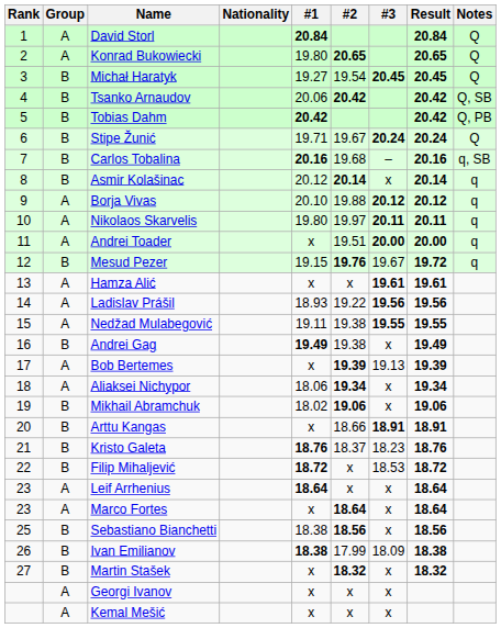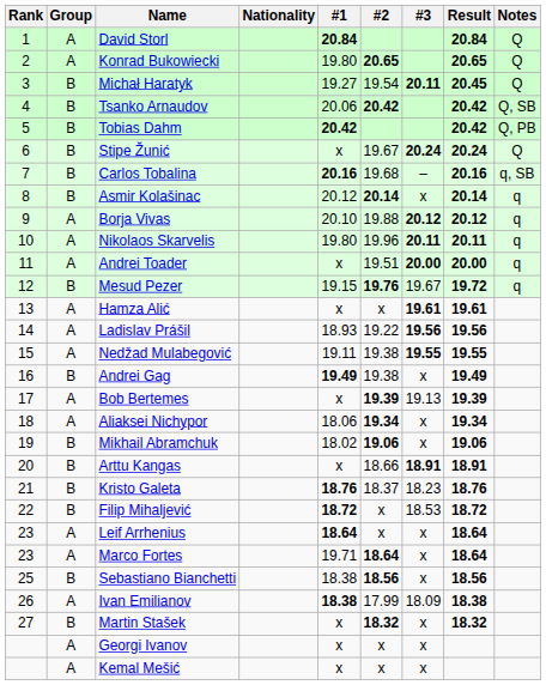 <table class="wikitable sortable" style="text-align:center">
 <tr>
 <th>Rank</th>
 <th>Group</th>
 <th>Name</th>
 <th>Nationality</th>
 <th>#1</th>
 <th>#2</th>
 <th>#3</th>
 <th>Result</th>
 <th>Notes</th>
 </tr>
 <tr bgcolor=ccffcc>
 <td>1</td>
 <td>A</td>
 <td align=left><a href='#'>David Storl</a></td>
 <td align=left></td>
 <td><strong>20.84</strong></td>
 <td></td>
 <td></td>
 <td><strong>20.84</strong></td>
 <td>Q</td>
 </tr>
 <tr bgcolor=ccffcc>
 <td>2</td>
 <td>A</td>
 <td align=left><a href='#'>Konrad Bukowiecki</a></td>
 <td align=left></td>
 <td>19.80</td>
 <td><strong>20.65</strong></td>
 <td></td>
 <td><strong>20.65</strong></td>
 <td>Q</td>
 </tr>
 <tr bgcolor=ccffcc>
 <td>3</td>
 <td>B</td>
 <td align=left><a href='#'>Michał Haratyk</a></td>
 <td align=left></td>
 <td>19.27</td>
 <td>19.54</td>
-<td><strong>20.45</strong></td>
+<td><strong>20.11</strong></td>
 <td><strong>20.45</strong></td>
 <td>Q</td>
 </tr>
 <tr bgcolor=ccffcc>
 <td>4</td>
 <td>B</td>
 <td align=left><a href='#'>Tsanko Arnaudov</a></td>
 <td align=left></td>
 <td>20.06</td>
 <td><strong>20.42</strong></td>
 <td></td>
 <td><strong>20.42</strong></td>
 <td>Q, SB</td>
 </tr>
 <tr bgcolor=ccffcc>
 <td>5</td>
 <td>B</td>
 <td align=left><a href='#'>Tobias Dahm</a></td>
 <td align=left></td>
 <td><strong>20.42</strong></td>
 <td></td>
 <td></td>
 <td><strong>20.42</strong></td>
 <td>Q, PB</td>
 </tr>
 <tr bgcolor=ddffdd>
 <td>6</td>
 <td>B</td>
 <td align=left><a href='#'>Stipe Žunić</a></td>
 <td align=left></td>
-<td>19.71</td>
+<td>x</td>
 <td>19.67</td>
 <td><strong>20.24</strong></td>
 <td><strong>20.24</strong></td>
 <td>Q</td>
 </tr>
 <tr bgcolor=ddffdd>
 <td>7</td>
 <td>B</td>
 <td align=left><a href='#'>Carlos Tobalina</a></td>
 <td align=left></td>
 <td><strong>20.16</strong></td>
 <td>19.68</td>
 <td>–</td>
 <td><strong>20.16</strong></td>
 <td>q, SB</td>
 </tr>
 <tr bgcolor=ddffdd>
 <td>8</td>
 <td>B</td>
 <td align=left><a href='#'>Asmir Kolašinac</a></td>
 <td align=left></td>
 <td>20.12</td>
 <td><strong>20.14</strong></td>
 <td>x</td>
 <td><strong>20.14</strong></td>
 <td>q</td>
 </tr>
 <tr bgcolor=ddffdd>
 <td>9</td>
 <td>A</td>
 <td align=left><a href='#'>Borja Vivas</a></td>
 <td align=left></td>
 <td>20.10</td>
 <td>19.88</td>
 <td><strong>20.12</strong></td>
 <td><strong>20.12</strong></td>
 <td>q</td>
 </tr>
 <tr bgcolor=ddffdd>
 <td>10</td>
 <td>A</td>
 <td align=left><a href='#'>Nikolaos Skarvelis</a></td>
 <td align=left></td>
 <td>19.80</td>
-<td>19.97</td>
+<td>19.96</td>
 <td><strong>20.11</strong></td>
 <td><strong>20.11</strong></td>
 <td>q</td>
 </tr>
 <tr bgcolor=ddffdd>
 <td>11</td>
 <td>A</td>
 <td align=left><a href='#'>Andrei Toader</a></td>
 <td align=left></td>
 <td>x</td>
 <td>19.51</td>
 <td><strong>20.00</strong></td>
 <td><strong>20.00</strong></td>
 <td>q</td>
 </tr>
 <tr bgcolor=ddffdd>
 <td>12</td>
 <td>B</td>
 <td align=left><a href='#'>Mesud Pezer</a></td>
 <td align=left></td>
 <td>19.15</td>
 <td><strong>19.76</strong></td>
 <td>19.67</td>
 <td><strong>19.72</strong></td>
 <td>q</td>
 </tr>
 <tr>
 <td>13</td>
 <td>A</td>
 <td align=left><a href='#'>Hamza Alić</a></td>
 <td align=left></td>
 <td>x</td>
 <td>x</td>
 <td><strong>19.61</strong></td>
 <td><strong>19.61</strong></td>
 <td></td>
 </tr>
 <tr>
 <td>14</td>
 <td>A</td>
 <td align=left><a href='#'>Ladislav Prášil</a></td>
 <td align=left></td>
 <td>18.93</td>
 <td>19.22</td>
 <td><strong>19.56</strong></td>
 <td><strong>19.56</strong></td>
 <td></td>
 </tr>
 <tr>
 <td>15</td>
 <td>A</td>
 <td align=left><a href='#'>Nedžad Mulabegović</a></td>
 <td align=left></td>
 <td>19.11</td>
 <td>19.38</td>
 <td><strong>19.55</strong></td>
 <td><strong>19.55</strong></td>
 <td></td>
 </tr>
 <tr>
 <td>16</td>
 <td>B</td>
 <td align=left><a href='#'>Andrei Gag</a></td>
 <td align=left></td>
 <td><strong>19.49</strong></td>
 <td>19.38</td>
 <td>x</td>
 <td><strong>19.49</strong></td>
 <td></td>
 </tr>
 <tr>
 <td>17</td>
 <td>A</td>
 <td align=left><a href='#'>Bob Bertemes</a></td>
 <td align=left></td>
 <td>x</td>
 <td><strong>19.39</strong></td>
 <td>19.13</td>
 <td><strong>19.39</strong></td>
 <td></td>
 </tr>
 <tr>
 <td>18</td>
 <td>A</td>
 <td align=left><a href='#'>Aliaksei Nichypor</a></td>
 <td align=left></td>
 <td>18.06</td>
 <td><strong>19.34</strong></td>
 <td>x</td>
 <td><strong>19.34</strong></td>
 <td></td>
 </tr>
 <tr>
 <td>19</td>
 <td>B</td>
 <td align=left><a href='#'>Mikhail Abramchuk</a></td>
 <td align=left></td>
 <td>18.02</td>
 <td><strong>19.06</strong></td>
 <td>x</td>
 <td><strong>19.06</strong></td>
 <td></td>
 </tr>
 <tr>
 <td>20</td>
 <td>B</td>
 <td align=left><a href='#'>Arttu Kangas</a></td>
 <td align=left></td>
 <td>x</td>
 <td>18.66</td>
 <td><strong>18.91</strong></td>
 <td><strong>18.91</strong></td>
 <td></td>
 </tr>
 <tr>
 <td>21</td>
 <td>B</td>
 <td align=left><a href='#'>Kristo Galeta</a></td>
 <td align=left></td>
 <td><strong>18.76</strong></td>
 <td>18.37</td>
 <td>18.23</td>
 <td><strong>18.76</strong></td>
 <td></td>
 </tr>
 <tr>
 <td>22</td>
 <td>B</td>
 <td align=left><a href='#'>Filip Mihaljević</a></td>
 <td align=left></td>
 <td><strong>18.72</strong></td>
 <td>x</td>
 <td>18.53</td>
 <td><strong>18.72</strong></td>
 <td></td>
 </tr>
 <tr>
 <td>23</td>
 <td>A</td>
 <td align=left><a href='#'>Leif Arrhenius</a></td>
 <td align=left></td>
 <td><strong>18.64</strong></td>
 <td>x</td>
 <td>x</td>
 <td><strong>18.64</strong></td>
 <td></td>
 </tr>
 <tr>
 <td>23</td>
 <td>A</td>
 <td align=left><a href='#'>Marco Fortes</a></td>
 <td align=left></td>
-<td>x</td>
+<td>19.71</td>
 <td><strong>18.64</strong></td>
 <td>x</td>
 <td><strong>18.64</strong></td>
 <td></td>
 </tr>
 <tr>
 <td>25</td>
 <td>B</td>
 <td align=left><a href='#'>Sebastiano Bianchetti</a></td>
 <td align=left></td>
 <td>18.38</td>
 <td><strong>18.56</strong></td>
 <td>x</td>
 <td><strong>18.56</strong></td>
 <td></td>
 </tr>
 <tr>
 <td>26</td>
-<td>B</td>
+<td>A</td>
 <td align=left><a href='#'>Ivan Emilianov</a></td>
 <td align=left></td>
 <td><strong>18.38</strong></td>
 <td>17.99</td>
 <td>18.09</td>
 <td><strong>18.38</strong></td>
 <td></td>
 </tr>
 <tr>
 <td>27</td>
 <td>B</td>
 <td align=left><a href='#'>Martin Stašek</a></td>
 <td align=left></td>
 <td>x</td>
 <td><strong>18.32</strong></td>
 <td>x</td>
 <td><strong>18.32</strong></td>
 <td></td>
 </tr>
 <tr>
 <td></td>
 <td>A</td>
 <td align=left><a href='#'>Georgi Ivanov</a></td>
 <td align=left></td>
 <td>x</td>
 <td>x</td>
 <td>x</td>
 <td><strong></strong></td>
 <td></td>
 </tr>
 <tr>
 <td></td>
 <td>A</td>
 <td align=left><a href='#'>Kemal Mešić</a></td>
 <td align=left></td>
 <td>x</td>
 <td>x</td>
 <td>x</td>
 <td><strong></strong></td>
 <td></td>
 </tr>
 </table>
